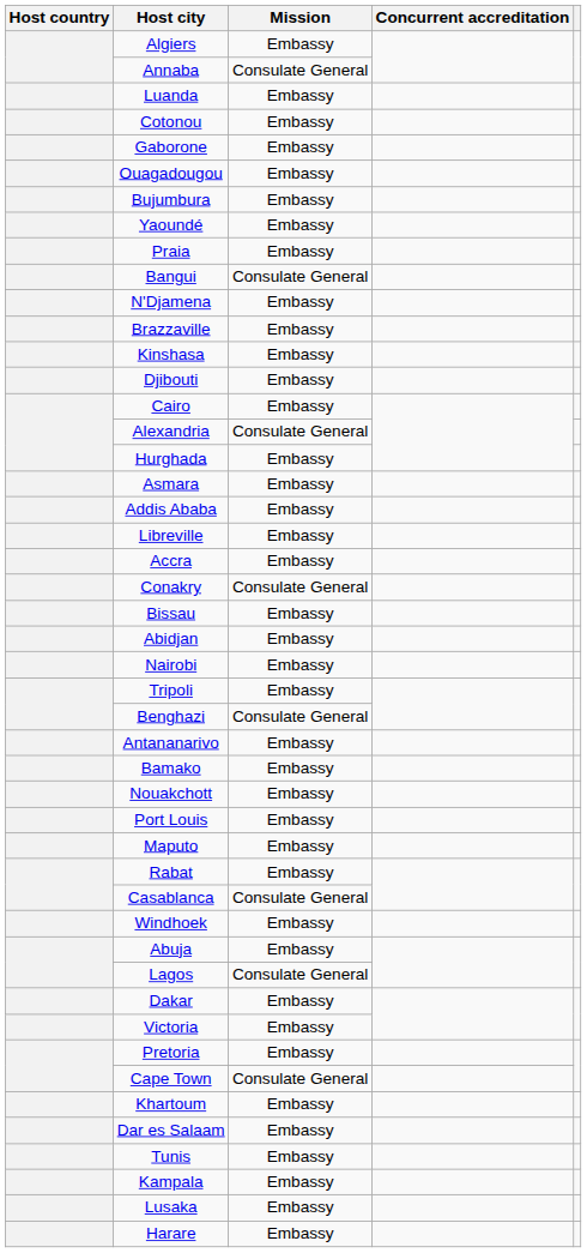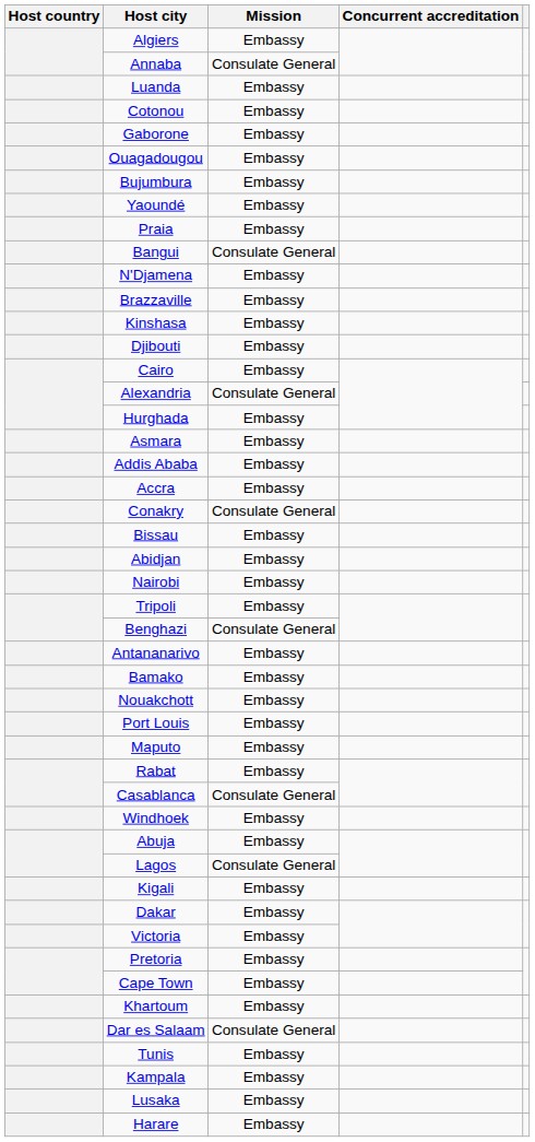 <table class="wikitable plainrowheaders" style="text-align:center;">
 <tr>
 <th scope="col">Host country</th>
 <th scope="col">Host city</th>
 <th scope="col">Mission</th>
 <th scope="col">Concurrent accreditation</th>
 <th scope="col"></th>
 </tr>
 <tr>
 <th rowspan="2" scope="row"></th>
 <td><a href='#'>Algiers</a></td>
 <td>Embassy</td>
 <td rowspan="2"></td>
 <td rowspan="2"></td>
 </tr>
 <tr>
 <td><a href='#'>Annaba</a></td>
 <td>Consulate General</td>
 </tr>
 <tr>
 <th scope="row"></th>
 <td><a href='#'>Luanda</a></td>
 <td>Embassy</td>
 <td></td>
 <td></td>
 </tr>
 <tr>
 <th scope="row"></th>
 <td><a href='#'>Cotonou</a></td>
 <td>Embassy</td>
 <td></td>
 <td></td>
 </tr>
 <tr>
 <th scope="row"></th>
 <td><a href='#'>Gaborone</a></td>
 <td>Embassy</td>
 <td></td>
 <td></td>
 </tr>
 <tr>
 <th scope="row"></th>
 <td><a href='#'>Ouagadougou</a></td>
 <td>Embassy</td>
 <td></td>
 <td></td>
 </tr>
 <tr>
 <th scope="row"></th>
 <td><a href='#'>Bujumbura</a></td>
 <td>Embassy</td>
 <td></td>
 <td></td>
 </tr>
 <tr>
 <th scope="row"></th>
 <td><a href='#'>Yaoundé</a></td>
 <td>Embassy</td>
 <td></td>
 <td></td>
 </tr>
 <tr>
 <th scope="row"></th>
 <td><a href='#'>Praia</a></td>
 <td>Embassy</td>
 <td></td>
 <td></td>
 </tr>
 <tr>
 <th scope="row"></th>
 <td><a href='#'>Bangui</a></td>
 <td>Consulate General</td>
 <td></td>
 <td></td>
 </tr>
 <tr>
 <th scope="row"></th>
 <td><a href='#'>N'Djamena</a></td>
 <td>Embassy</td>
 <td></td>
 <td></td>
 </tr>
 <tr>
 <th scope="row"></th>
 <td><a href='#'>Brazzaville</a></td>
 <td>Embassy</td>
 <td></td>
 <td></td>
 </tr>
 <tr>
 <th scope="row"></th>
 <td><a href='#'>Kinshasa</a></td>
 <td>Embassy</td>
 <td></td>
 <td></td>
 </tr>
 <tr>
 <th scope="row"></th>
 <td><a href='#'>Djibouti</a></td>
 <td>Embassy</td>
 <td></td>
 <td></td>
 </tr>
 <tr>
 <th rowspan="3" scope="row"></th>
 <td><a href='#'>Cairo</a></td>
 <td>Embassy</td>
 <td rowspan="3"></td>
 <td></td>
 </tr>
 <tr>
 <td><a href='#'>Alexandria</a></td>
 <td>Consulate General</td>
 <td></td>
 </tr>
 <tr>
 <td><a href='#'>Hurghada</a></td>
 <td>Embassy</td>
 <td></td>
 </tr>
 <tr>
 <th scope="row"></th>
 <td><a href='#'>Asmara</a></td>
 <td>Embassy</td>
 <td></td>
 <td></td>
 </tr>
 <tr>
 <th scope="row"></th>
 <td><a href='#'>Addis Ababa</a></td>
 <td>Embassy</td>
 <td></td>
 <td></td>
 </tr>
 <tr>
 <th scope="row"></th>
-<td><a href='#'>Libreville</a></td>
-<td>Embassy</td>
-<td></td>
-<td></td>
-</tr>
-<tr>
-<th scope="row"></th>
 <td><a href='#'>Accra</a></td>
 <td>Embassy</td>
 <td></td>
 <td></td>
 </tr>
 <tr>
 <th scope="row"></th>
 <td><a href='#'>Conakry</a></td>
 <td>Consulate General</td>
 <td></td>
 <td></td>
 </tr>
 <tr>
 <th scope="row"></th>
 <td><a href='#'>Bissau</a></td>
 <td>Embassy</td>
 <td></td>
 <td></td>
 </tr>
 <tr>
 <th scope="row"></th>
 <td><a href='#'>Abidjan</a></td>
 <td>Embassy</td>
 <td></td>
 <td></td>
 </tr>
 <tr>
 <th scope="row"></th>
 <td><a href='#'>Nairobi</a></td>
 <td>Embassy</td>
 <td></td>
 <td></td>
 </tr>
 <tr>
 <th rowspan="2" scope="row"></th>
 <td><a href='#'>Tripoli</a></td>
 <td>Embassy</td>
 <td rowspan="2"></td>
 <td rowspan="2"></td>
 </tr>
 <tr>
 <td><a href='#'>Benghazi</a></td>
 <td>Consulate General</td>
 </tr>
 <tr>
 <th scope="row"></th>
 <td><a href='#'>Antananarivo</a></td>
 <td>Embassy</td>
 <td></td>
 <td></td>
 </tr>
 <tr>
 <th scope="row"></th>
 <td><a href='#'>Bamako</a></td>
 <td>Embassy</td>
 <td></td>
 <td></td>
 </tr>
 <tr>
 <th scope="row"></th>
 <td><a href='#'>Nouakchott</a></td>
 <td>Embassy</td>
 <td></td>
 <td></td>
 </tr>
 <tr>
 <th scope="row"></th>
 <td><a href='#'>Port Louis</a></td>
 <td>Embassy</td>
 <td></td>
 <td></td>
 </tr>
 <tr>
 <th scope="row"></th>
 <td><a href='#'>Maputo</a></td>
 <td>Embassy</td>
 <td></td>
 <td></td>
 </tr>
 <tr>
 <th rowspan="2" scope="row"></th>
 <td><a href='#'>Rabat</a></td>
 <td>Embassy</td>
 <td rowspan="2"></td>
 <td rowspan="2"></td>
 </tr>
 <tr>
 <td><a href='#'>Casablanca</a></td>
 <td>Consulate General</td>
 </tr>
 <tr>
 <th scope="row"></th>
 <td><a href='#'>Windhoek</a></td>
 <td>Embassy</td>
 <td></td>
 <td></td>
 </tr>
 <tr>
 <th rowspan="2" scope="row"></th>
 <td><a href='#'>Abuja</a></td>
 <td>Embassy</td>
 <td rowspan="2"></td>
 <td rowspan="2"></td>
 </tr>
 <tr>
 <td><a href='#'>Lagos</a></td>
 <td>Consulate General</td>
 </tr>
 <tr>
 <th scope="row"></th>
+<td><a href='#'>Kigali</a></td>
+<td>Embassy</td>
+<td></td>
+<td></td>
+</tr>
+<tr>
+<th scope="row"></th>
 <td><a href='#'>Dakar</a></td>
 <td>Embassy</td>
 <td rowspan="2"></td>
 <td rowspan="2"></td>
 </tr>
 <tr>
 <th scope="row"></th>
 <td><a href='#'>Victoria</a></td>
 <td>Embassy</td>
 </tr>
 <tr>
 <th rowspan="2" scope="row"></th>
 <td><a href='#'>Pretoria</a></td>
 <td>Embassy</td>
 <td></td>
 <td rowspan="2"></td>
 </tr>
 <tr>
 <td><a href='#'>Cape Town</a></td>
-<td>Consulate General</td>
+<td>Embassy</td>
 <td></td>
 </tr>
 <tr>
 <th scope="row"></th>
 <td><a href='#'>Khartoum</a></td>
 <td>Embassy</td>
 <td></td>
 <td></td>
 </tr>
 <tr>
 <th scope="row"></th>
 <td><a href='#'>Dar es Salaam</a></td>
-<td>Embassy</td>
+<td>Consulate General</td>
 <td></td>
 <td></td>
 </tr>
 <tr>
 <th scope="row"></th>
 <td><a href='#'>Tunis</a></td>
 <td>Embassy</td>
 <td></td>
 <td></td>
 </tr>
 <tr>
 <th scope="row"></th>
 <td><a href='#'>Kampala</a></td>
 <td>Embassy</td>
 <td></td>
 <td></td>
 </tr>
 <tr>
 <th scope="row"></th>
 <td><a href='#'>Lusaka</a></td>
 <td>Embassy</td>
 <td></td>
 <td></td>
 </tr>
 <tr>
 <th scope="row"></th>
 <td><a href='#'>Harare</a></td>
 <td>Embassy</td>
 <td></td>
 <td></td>
 </tr>
 </table>
